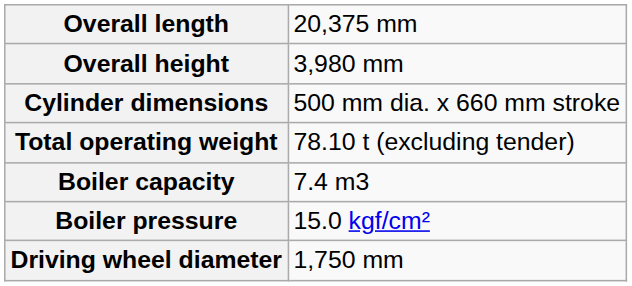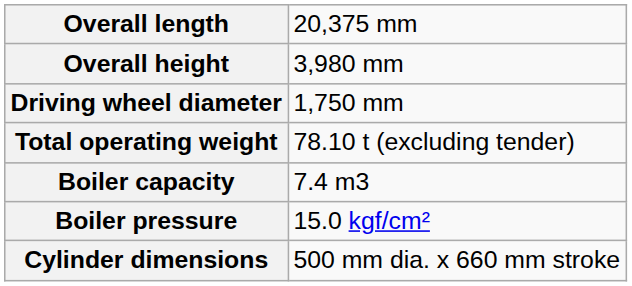 <table class="wikitable">
 <tr>
 <th>Overall length</th>
 <td>20,375 mm</td>
 </tr>
 <tr>
 <th>Overall height</th>
 <td>3,980 mm</td>
 </tr>
 <tr>
-<th>Cylinder dimensions</th>
-<td>500 mm dia. x 660 mm stroke</td>
+<th>Driving wheel diameter</th>
+<td>1,750 mm</td>
 </tr>
 <tr>
 <th>Total operating weight</th>
 <td>78.10 t (excluding tender)</td>
 </tr>
 <tr>
 <th>Boiler capacity</th>
 <td>7.4 m3</td>
 </tr>
 <tr>
 <th>Boiler pressure</th>
 <td>15.0 <a href='#'>kgf/cm²</a></td>
 </tr>
 <tr>
-<th>Driving wheel diameter</th>
-<td>1,750 mm</td>
+<th>Cylinder dimensions</th>
+<td>500 mm dia. x 660 mm stroke</td>
 </tr>
 </table>
